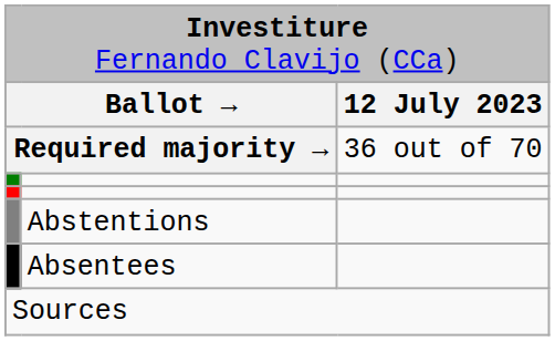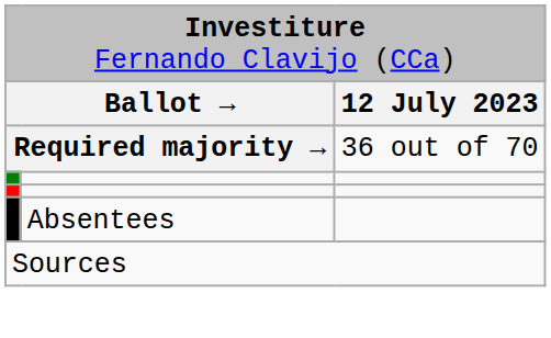 <table class="wikitable" style="text-align:center;">
 <tr>
 <td colspan="3" align="center" bgcolor="#C0C0C0"><strong>Investiture</strong><br><a href='#'>Fernando Clavijo</a> (<a href='#'>CCa</a>)</td>
 </tr>
 <tr>
 <th colspan="2" width="150px">Ballot →</th>
 <th>12 July 2023</th>
 </tr>
 <tr>
 <th colspan="2">Required majority →</th>
 <td>36 out of 70 </td>
 </tr>
 <tr>
 <th width="1px" style="background:green;"></th>
 <td align="left"></td>
 <td></td>
 </tr>
 <tr>
 <th style="color:inherit;background:red;"></th>
 <td align="left"></td>
 <td></td>
 </tr>
 <tr>
-<th style="color:inherit;background:gray;"></th>
-<td align="left"><span>Abstentions</span></td>
-<td></td>
-</tr>
-<tr>
 <th style="color:inherit;background:black;"></th>
 <td align="left"><span>Absentees</span></td>
 <td></td>
 </tr>
 <tr>
 <td align="left" colspan="3">Sources</td>
 </tr>
 </table>
